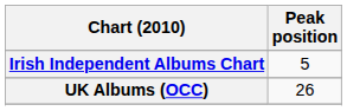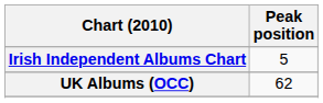 <table class="wikitable sortable plainrowheaders">
 <tr>
 <th>Chart (2010)</th>
 <th>Peak<br>position</th>
 </tr>
 <tr>
 </tr>
 <tr>
 </tr>
 <tr>
 </tr>
 <tr>
 <th scope="row"><a href='#'>Irish Independent Albums Chart</a></th>
 <td style="text-align:center;">5</td>
 </tr>
 <tr>
 </tr>
 <tr>
 </tr>
 <tr>
 <th scope="row">UK Albums (<a href='#'>OCC</a>)</th>
-<td style="text-align:center;">26</td>
+<td style="text-align:center;">62</td>
 </tr>
 <tr>
 </tr>
 <tr>
 </tr>
 <tr>
 </tr>
 <tr>
 </tr>
 <tr>
 </tr>
 <tr>
 </tr>
 </table>
